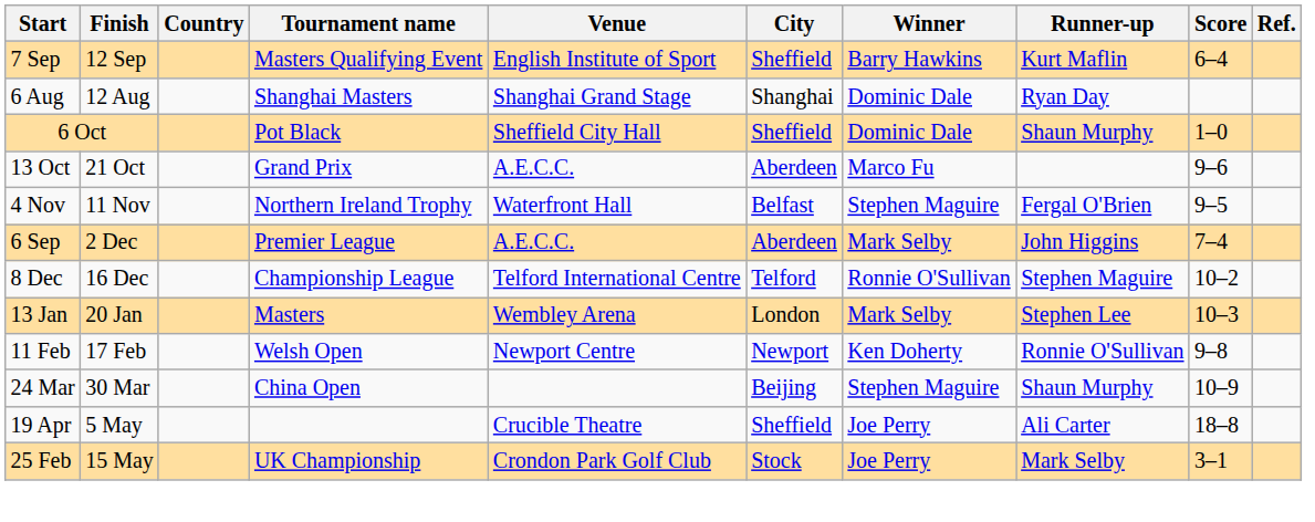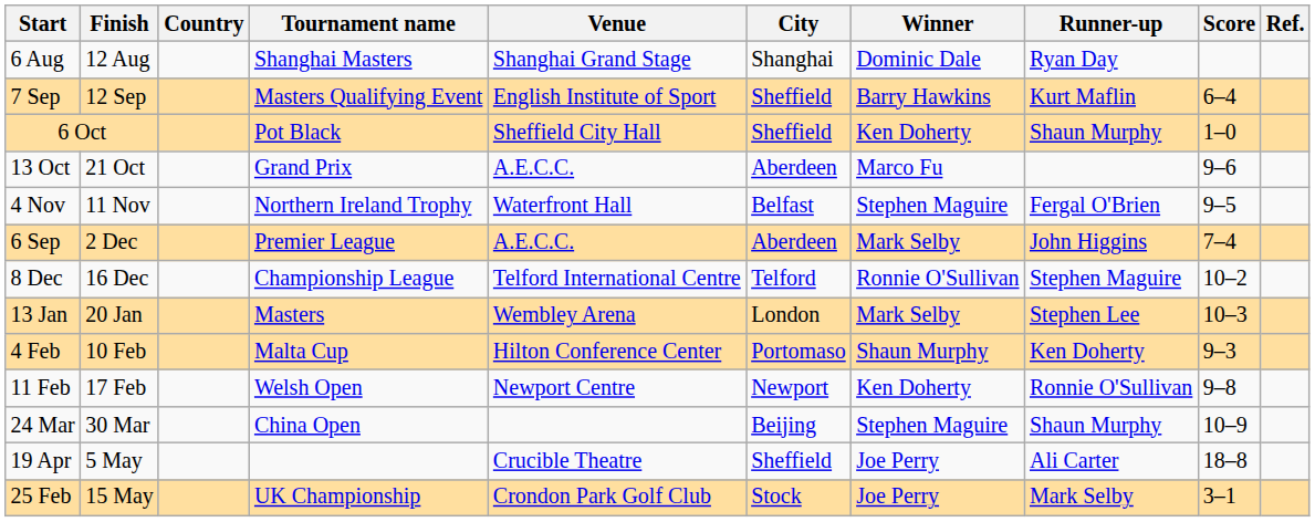 <table class="wikitable sortable" style="font-size: 85%">
 <tr>
 <th>Start</th>
 <th>Finish</th>
 <th>Country</th>
 <th>Tournament name</th>
 <th>Venue</th>
 <th>City</th>
 <th>Winner</th>
 <th>Runner-up</th>
 <th>Score</th>
 <th>Ref.</th>
-</tr>
-<tr bgcolor="#ffdf9f">
-<td>7 Sep</td>
-<td>12 Sep</td>
-<td></td>
-<td><a href='#'>Masters Qualifying Event</a></td>
-<td><a href='#'>English Institute of Sport</a></td>
-<td><a href='#'>Sheffield</a></td>
-<td> <a href='#'>Barry Hawkins</a></td>
-<td> <a href='#'>Kurt Maflin</a></td>
-<td>6–4</td>
-<td></td>
 </tr>
 <tr>
 <td>6 Aug</td>
 <td>12 Aug</td>
 <td></td>
 <td><a href='#'>Shanghai Masters</a></td>
 <td><a href='#'>Shanghai Grand Stage</a></td>
 <td>Shanghai</td>
 <td> <a href='#'>Dominic Dale</a></td>
 <td> <a href='#'>Ryan Day</a></td>
 <td></td>
 <td></td>
 </tr>
 <tr bgcolor="#ffdf9f">
+<td>7 Sep</td>
+<td>12 Sep</td>
+<td></td>
+<td><a href='#'>Masters Qualifying Event</a></td>
+<td><a href='#'>English Institute of Sport</a></td>
+<td><a href='#'>Sheffield</a></td>
+<td> <a href='#'>Barry Hawkins</a></td>
+<td> <a href='#'>Kurt Maflin</a></td>
+<td>6–4</td>
+<td></td>
+</tr>
+<tr bgcolor="#ffdf9f">
 <td colspan="2" align="center">6 Oct</td>
 <td></td>
 <td><a href='#'>Pot Black</a></td>
 <td><a href='#'>Sheffield City Hall</a></td>
 <td><a href='#'>Sheffield</a></td>
-<td> <a href='#'>Dominic Dale</a></td>
+<td> <a href='#'>Ken Doherty</a></td>
 <td> <a href='#'>Shaun Murphy</a></td>
 <td>1–0</td>
 <td></td>
 </tr>
 <tr>
 <td>13 Oct</td>
 <td>21 Oct</td>
 <td></td>
 <td><a href='#'>Grand Prix</a></td>
 <td><a href='#'>A.E.C.C.</a></td>
 <td><a href='#'>Aberdeen</a></td>
 <td> <a href='#'>Marco Fu</a></td>
 <td></td>
 <td>9–6</td>
 <td></td>
 </tr>
 <tr>
 <td>4 Nov</td>
 <td>11 Nov</td>
 <td></td>
 <td><a href='#'>Northern Ireland Trophy</a></td>
 <td><a href='#'>Waterfront Hall</a></td>
 <td><a href='#'>Belfast</a></td>
 <td> <a href='#'>Stephen Maguire</a></td>
 <td> <a href='#'>Fergal O'Brien</a></td>
 <td>9–5</td>
 <td></td>
 </tr>
 <tr bgcolor="#ffdf9f">
 <td>6 Sep</td>
 <td>2 Dec</td>
 <td></td>
 <td><a href='#'>Premier League</a></td>
 <td><a href='#'>A.E.C.C.</a></td>
 <td><a href='#'>Aberdeen</a></td>
 <td> <a href='#'>Mark Selby</a></td>
 <td> <a href='#'>John Higgins</a></td>
 <td>7–4</td>
 <td></td>
 </tr>
 <tr>
 <td>8 Dec</td>
 <td>16 Dec</td>
 <td></td>
 <td><a href='#'>Championship League</a></td>
 <td><a href='#'>Telford International Centre</a></td>
 <td><a href='#'>Telford</a></td>
 <td> <a href='#'>Ronnie O'Sullivan</a></td>
 <td> <a href='#'>Stephen Maguire</a></td>
 <td>10–2</td>
 <td></td>
 </tr>
 <tr bgcolor="#ffdf9f">
 <td>13 Jan</td>
 <td>20 Jan</td>
 <td></td>
 <td><a href='#'>Masters</a></td>
 <td><a href='#'>Wembley Arena</a></td>
 <td>London</td>
 <td> <a href='#'>Mark Selby</a></td>
 <td> <a href='#'>Stephen Lee</a></td>
 <td>10–3</td>
 <td></td>
 </tr>
+<tr bgcolor="#ffdf9f">
+<td>4 Feb</td>
+<td>10 Feb</td>
+<td></td>
+<td><a href='#'>Malta Cup</a></td>
+<td><a href='#'>Hilton Conference Center</a></td>
+<td><a href='#'>Portomaso</a></td>
+<td> <a href='#'>Shaun Murphy</a></td>
+<td> <a href='#'>Ken Doherty</a></td>
+<td>9–3</td>
+<td></td>
+</tr>
 <tr>
 <td>11 Feb</td>
 <td>17 Feb</td>
 <td></td>
 <td><a href='#'>Welsh Open</a></td>
 <td><a href='#'>Newport Centre</a></td>
 <td><a href='#'>Newport</a></td>
 <td> <a href='#'>Ken Doherty</a></td>
 <td> <a href='#'>Ronnie O'Sullivan</a></td>
 <td>9–8</td>
 <td></td>
 </tr>
 <tr>
 <td>24 Mar</td>
 <td>30 Mar</td>
 <td></td>
 <td><a href='#'>China Open</a></td>
 <td></td>
 <td><a href='#'>Beijing</a></td>
 <td> <a href='#'>Stephen Maguire</a></td>
 <td> <a href='#'>Shaun Murphy</a></td>
 <td>10–9</td>
 <td></td>
 </tr>
 <tr>
 <td>19 Apr</td>
 <td>5 May</td>
 <td></td>
 <td></td>
 <td><a href='#'>Crucible Theatre</a></td>
 <td><a href='#'>Sheffield</a></td>
 <td> <a href='#'>Joe Perry</a></td>
 <td> <a href='#'>Ali Carter</a></td>
 <td>18–8</td>
 <td></td>
 </tr>
 <tr bgcolor="#ffdf9f">
 <td>25 Feb</td>
 <td>15 May</td>
 <td></td>
 <td><a href='#'>UK Championship</a></td>
 <td><a href='#'>Crondon Park Golf Club</a></td>
 <td><a href='#'>Stock</a></td>
 <td> <a href='#'>Joe Perry</a></td>
 <td> <a href='#'>Mark Selby</a></td>
 <td>3–1</td>
 <td></td>
 </tr>
 </table>
